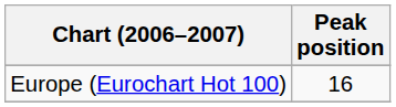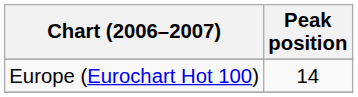 <table class="wikitable sortable">
 <tr>
 <th>Chart (2006–2007)</th>
 <th>Peak<br>position</th>
 </tr>
 <tr>
 </tr>
 <tr>
 </tr>
 <tr>
 </tr>
 <tr>
 </tr>
 <tr>
 </tr>
 <tr>
 <td>Europe (<a href='#'>Eurochart Hot 100</a>)</td>
-<td align="center">16</td>
+<td align="center">14</td>
 </tr>
 <tr>
 </tr>
 <tr>
 </tr>
 <tr>
 </tr>
 <tr>
 </tr>
 <tr>
 </tr>
 <tr>
 </tr>
 <tr>
 </tr>
 <tr>
 </tr>
 <tr>
 </tr>
 <tr>
 </tr>
 <tr>
 </tr>
 </table>
